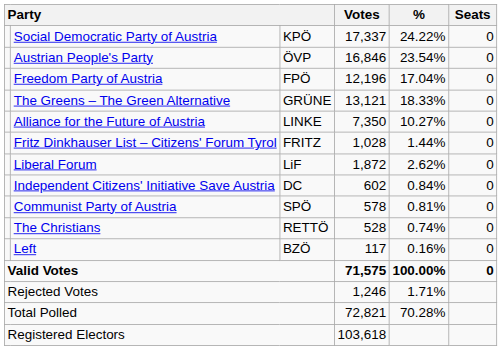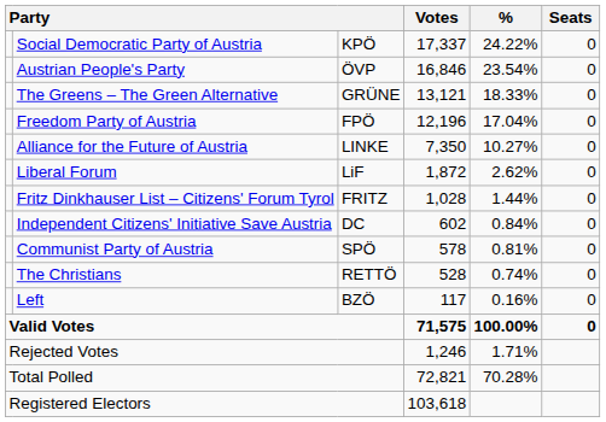 <table class="wikitable" border="1" style="text-align:right;">
 <tr>
 <th style="text-align:left;" colspan=3>Party</th>
 <th align=center width="50">Votes</th>
 <th align=center width="50">%</th>
 <th align=center width="50">Seats</th>
 </tr>
 <tr>
 <td></td>
 <td align=left><a href='#'>Social Democratic Party of Austria</a></td>
 <td align=left>KPÖ</td>
 <td>17,337</td>
 <td>24.22%</td>
 <td>0</td>
 </tr>
 <tr>
 <td></td>
 <td align=left><a href='#'>Austrian People's Party</a></td>
 <td align=left>ÖVP</td>
 <td>16,846</td>
 <td>23.54%</td>
 <td>0</td>
 </tr>
 <tr>
 <td></td>
+<td align=left style="white-space: nowrap;"><a href='#'>The Greens – The Green Alternative</a></td>
+<td align=left>GRÜNE</td>
+<td>13,121</td>
+<td>18.33%</td>
+<td>0</td>
+</tr>
+<tr>
+<td></td>
 <td align=left><a href='#'>Freedom Party of Austria</a></td>
 <td align=left>FPÖ</td>
 <td>12,196</td>
 <td>17.04%</td>
-<td>0</td>
-</tr>
-<tr>
-<td></td>
-<td align=left style="white-space: nowrap;"><a href='#'>The Greens – The Green Alternative</a></td>
-<td align=left>GRÜNE</td>
-<td>13,121</td>
-<td>18.33%</td>
 <td>0</td>
 </tr>
 <tr>
 <td></td>
 <td align=left><a href='#'>Alliance for the Future of Austria</a></td>
 <td align=left>LINKE</td>
 <td>7,350</td>
 <td>10.27%</td>
 <td>0</td>
 </tr>
 <tr>
 <td></td>
+<td align=left><a href='#'>Liberal Forum</a></td>
+<td align=left>LiF</td>
+<td>1,872</td>
+<td>2.62%</td>
+<td>0</td>
+</tr>
+<tr>
+<td></td>
 <td align=left><a href='#'>Fritz Dinkhauser List – Citizens' Forum Tyrol </a></td>
 <td align=left>FRITZ</td>
 <td>1,028</td>
 <td>1.44%</td>
-<td>0</td>
-</tr>
-<tr>
-<td></td>
-<td align=left><a href='#'>Liberal Forum</a></td>
-<td align=left>LiF</td>
-<td>1,872</td>
-<td>2.62%</td>
 <td>0</td>
 </tr>
 <tr>
 <td></td>
 <td align=left><a href='#'>Independent Citizens' Initiative Save Austria</a></td>
 <td align=left>DC</td>
 <td>602</td>
 <td>0.84%</td>
 <td>0</td>
 </tr>
 <tr>
 <td></td>
 <td align=left><a href='#'>Communist Party of Austria</a></td>
 <td align=left>SPÖ</td>
 <td>578</td>
 <td>0.81%</td>
 <td>0</td>
 </tr>
 <tr>
 <td></td>
 <td align=left><a href='#'>The Christians</a></td>
 <td align=left>RETTÖ</td>
 <td>528</td>
 <td>0.74%</td>
 <td>0</td>
 </tr>
 <tr>
 <td></td>
 <td align=left><a href='#'>Left</a></td>
 <td align=left>BZÖ</td>
 <td>117</td>
 <td>0.16%</td>
 <td>0</td>
 </tr>
 <tr style="font-weight:bold">
 <td align=left colspan=3>Valid Votes</td>
 <td>71,575</td>
 <td>100.00%</td>
 <td>0</td>
 </tr>
 <tr>
 <td align=left colspan=3>Rejected Votes</td>
 <td>1,246</td>
 <td>1.71%</td>
 <td></td>
 </tr>
 <tr>
 <td align=left colspan=3>Total Polled</td>
 <td>72,821</td>
 <td>70.28%</td>
 <td></td>
 </tr>
 <tr>
 <td align=left colspan=3>Registered Electors</td>
 <td>103,618</td>
 <td></td>
 <td></td>
 </tr>
 </table>
